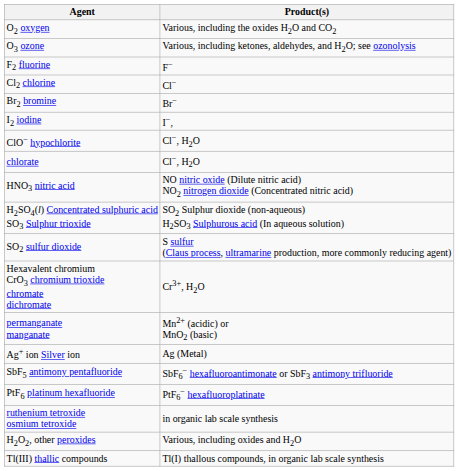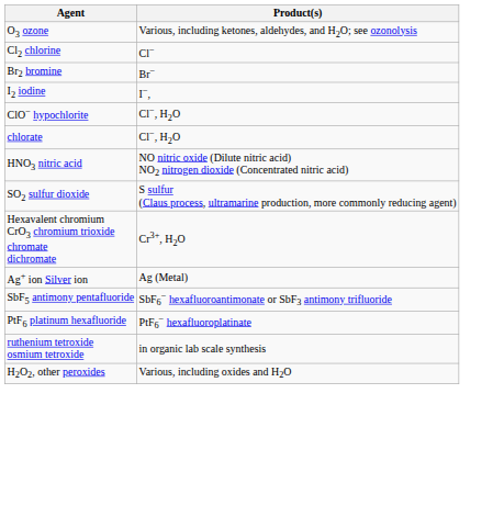 <table class="wikitable">
 <tr>
 <th>Agent</th>
 <th>Product(s)</th>
 </tr>
 <tr>
-<td>O<sub>2</sub> <a href='#'>oxygen</a></td>
-<td>Various, including the oxides H<sub>2</sub>O and CO<sub>2</sub></td>
-</tr>
-<tr>
 <td>O<sub>3</sub> <a href='#'>ozone</a></td>
 <td>Various, including ketones, aldehydes, and H<sub>2</sub>O; see <a href='#'>ozonolysis</a></td>
-</tr>
-<tr>
-<td>F<sub>2</sub> <a href='#'>fluorine</a></td>
-<td>F<sup>−</sup></td>
 </tr>
 <tr>
 <td>Cl<sub>2</sub> <a href='#'>chlorine</a></td>
 <td>Cl<sup>−</sup></td>
 </tr>
 <tr>
 <td>Br<sub>2</sub> <a href='#'>bromine</a></td>
 <td>Br<sup>−</sup></td>
 </tr>
 <tr>
 <td>I<sub>2</sub> <a href='#'>iodine</a></td>
 <td>I<sup>−</sup>, </td>
 </tr>
 <tr ok>
 <td>ClO<sup>−</sup> <a href='#'>hypochlorite</a></td>
 <td>Cl<sup>−</sup>, H<sub>2</sub>O</td>
 </tr>
 <tr>
 <td> <a href='#'>chlorate</a></td>
 <td>Cl<sup>−</sup>, H<sub>2</sub>O</td>
 </tr>
 <tr>
 <td>HNO<sub>3</sub> <a href='#'>nitric acid</a></td>
 <td>NO <a href='#'>nitric oxide</a> (Dilute nitric acid)<br>NO<sub>2</sub> <a href='#'>nitrogen dioxide</a> (Concentrated nitric acid)</td>
 </tr>
 <tr>
-<td>H<sub>2</sub>SO<sub>4</sub>(<em>l</em>) <a href='#'>Concentrated sulphuric acid</a><br>SO<sub>3</sub> <a href='#'>Sulphur trioxide</a></td>
-<td>SO<sub>2</sub> Sulphur dioxide (non-aqueous)<br>H<sub>2</sub>SO<sub>3</sub> <a href='#'>Sulphurous acid</a> (In aqueous solution)</td>
-</tr>
-<tr>
 <td>SO<sub>2</sub> <a href='#'>sulfur dioxide</a></td>
 <td>S <a href='#'>sulfur</a><br>(<a href='#'>Claus process</a>, <a href='#'>ultramarine</a> production, more commonly reducing agent)</td>
 </tr>
 <tr>
 <td>Hexavalent chromium<br>CrO<sub>3</sub> <a href='#'>chromium trioxide</a><br> <a href='#'>chromate</a> <br> <a href='#'>dichromate</a></td>
 <td>Cr<sup>3+</sup>, H<sub>2</sub>O</td>
-</tr>
-<tr>
-<td> <a href='#'>permanganate</a><br> <a href='#'>manganate</a></td>
-<td>Mn<sup>2+</sup> (acidic) or<br>MnO<sub>2</sub> (basic)</td>
 </tr>
 <tr>
 <td>Ag<sup>+</sup> ion <a href='#'>Silver</a> ion</td>
 <td>Ag (Metal)</td>
 </tr>
 <tr>
 <td>SbF<sub>5</sub> <a href='#'>antimony pentafluoride</a></td>
 <td>SbF<sub>6</sub><sup>−</sup> <a href='#'>hexafluoroantimonate</a> or SbF<sub>3</sub> <a href='#'>antimony trifluoride</a></td>
 </tr>
 <tr>
 <td>PtF<sub>6</sub> <a href='#'>platinum hexafluoride</a></td>
 <td>PtF<sub>6</sub><sup>−</sup> <a href='#'>hexafluoroplatinate</a></td>
 </tr>
 <tr>
 <td> <a href='#'>ruthenium tetroxide</a><br> <a href='#'>osmium tetroxide</a></td>
 <td>in organic lab scale synthesis</td>
 </tr>
 <tr>
 <td>H<sub>2</sub>O<sub>2</sub>, other <a href='#'>peroxides</a></td>
 <td>Various, including oxides and H<sub>2</sub>O</td>
 </tr>
-<tr>
-<td>Tl(III) <a href='#'>thallic</a> compounds</td>
-<td>Tl(I) thallous compounds, in organic lab scale synthesis</td>
-</tr>
 </table>
